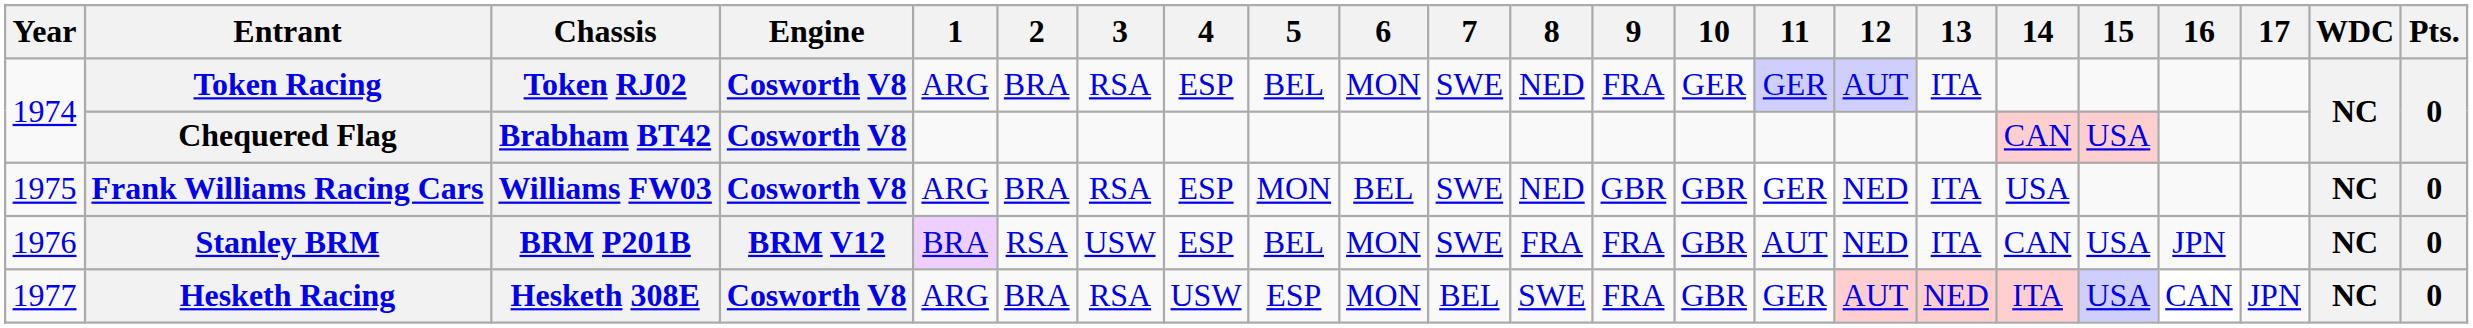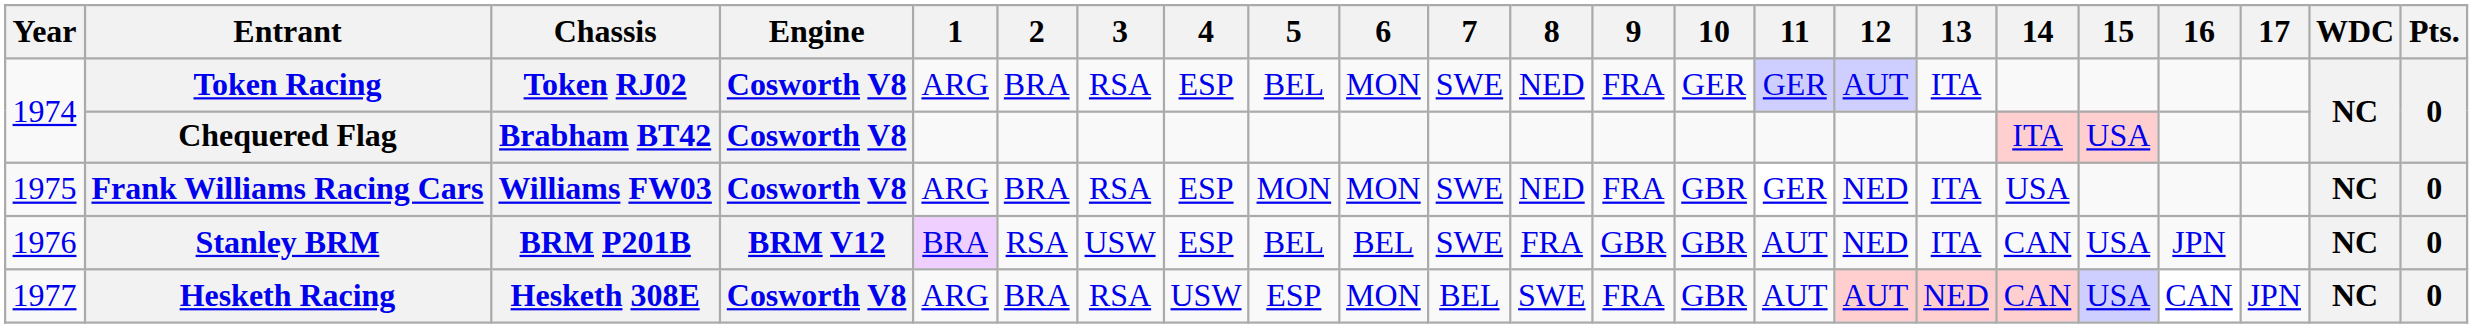 <table class="wikitable" style="text-align:center; font-size:90%">
 <tr>
 <th>Year</th>
 <th>Entrant</th>
 <th>Chassis</th>
 <th>Engine</th>
 <th>1</th>
 <th>2</th>
 <th>3</th>
 <th>4</th>
 <th>5</th>
 <th>6</th>
 <th>7</th>
 <th>8</th>
 <th>9</th>
 <th>10</th>
 <th>11</th>
 <th>12</th>
 <th>13</th>
 <th>14</th>
 <th>15</th>
 <th>16</th>
 <th>17</th>
 <th>WDC</th>
 <th>Pts.</th>
 </tr>
 <tr>
 <td rowspan=2><a href='#'>1974</a></td>
 <th><a href='#'>Token Racing</a></th>
 <th><a href='#'>Token</a> <a href='#'>RJ02</a></th>
 <th><a href='#'>Cosworth</a> <a href='#'>V8</a></th>
 <td><a href='#'>ARG</a></td>
 <td><a href='#'>BRA</a></td>
 <td><a href='#'>RSA</a></td>
 <td><a href='#'>ESP</a></td>
 <td><a href='#'>BEL</a></td>
 <td><a href='#'>MON</a></td>
 <td><a href='#'>SWE</a></td>
 <td><a href='#'>NED</a></td>
 <td><a href='#'>FRA</a></td>
 <td><a href='#'>GER</a></td>
 <td style="background:#CFCFFF;"><a href='#'>GER</a><br></td>
 <td style="background:#CFCFFF;"><a href='#'>AUT</a><br></td>
 <td><a href='#'>ITA</a></td>
 <td></td>
 <td></td>
 <td></td>
 <td></td>
 <th rowspan=2>NC</th>
 <th rowspan=2>0</th>
 </tr>
 <tr>
 <th>Chequered Flag</th>
 <th><a href='#'>Brabham</a> <a href='#'>BT42</a></th>
 <th><a href='#'>Cosworth</a> <a href='#'>V8</a></th>
 <td></td>
 <td></td>
 <td></td>
 <td></td>
 <td></td>
 <td></td>
 <td></td>
 <td></td>
 <td></td>
 <td></td>
 <td></td>
 <td></td>
 <td></td>
-<td style="background:#FFCFCF;"><a href='#'>CAN</a><br></td>
+<td style="background:#FFCFCF;"><a href='#'>ITA</a><br></td>
 <td style="background:#FFCFCF;"><a href='#'>USA</a><br></td>
 <td></td>
 <td></td>
 </tr>
 <tr>
 <td><a href='#'>1975</a></td>
 <th><a href='#'>Frank Williams Racing Cars</a></th>
 <th><a href='#'>Williams</a> <a href='#'>FW03</a></th>
 <th><a href='#'>Cosworth</a> <a href='#'>V8</a></th>
 <td><a href='#'>ARG</a></td>
 <td><a href='#'>BRA</a></td>
 <td><a href='#'>RSA</a></td>
 <td><a href='#'>ESP</a></td>
 <td><a href='#'>MON</a></td>
-<td><a href='#'>BEL</a></td>
+<td><a href='#'>MON</a></td>
 <td><a href='#'>SWE</a></td>
 <td><a href='#'>NED</a></td>
-<td><a href='#'>GBR</a></td>
+<td><a href='#'>FRA</a></td>
 <td><a href='#'>GBR</a></td>
 <td style="background:#ffffff;"><a href='#'>GER</a><br></td>
 <td><a href='#'>NED</a></td>
 <td><a href='#'>ITA</a></td>
 <td><a href='#'>USA</a></td>
 <td></td>
 <td></td>
 <td></td>
 <th>NC</th>
 <th>0</th>
 </tr>
 <tr>
 <td><a href='#'>1976</a></td>
 <th><a href='#'>Stanley BRM</a></th>
 <th><a href='#'>BRM</a> <a href='#'>P201B</a></th>
 <th><a href='#'>BRM</a> <a href='#'>V12</a></th>
 <td style="background:#EFCFFF;"><a href='#'>BRA</a><br></td>
 <td><a href='#'>RSA</a></td>
 <td><a href='#'>USW</a></td>
 <td><a href='#'>ESP</a></td>
 <td><a href='#'>BEL</a></td>
-<td><a href='#'>MON</a></td>
+<td><a href='#'>BEL</a></td>
 <td><a href='#'>SWE</a></td>
 <td><a href='#'>FRA</a></td>
-<td><a href='#'>FRA</a></td>
+<td><a href='#'>GBR</a></td>
 <td><a href='#'>GBR</a></td>
 <td><a href='#'>AUT</a></td>
 <td><a href='#'>NED</a></td>
 <td><a href='#'>ITA</a></td>
 <td><a href='#'>CAN</a></td>
 <td><a href='#'>USA</a></td>
 <td><a href='#'>JPN</a></td>
 <td></td>
 <th>NC</th>
 <th>0</th>
 </tr>
 <tr>
 <td><a href='#'>1977</a></td>
 <th><a href='#'>Hesketh Racing</a></th>
 <th><a href='#'>Hesketh</a> <a href='#'>308E</a></th>
 <th><a href='#'>Cosworth</a> <a href='#'>V8</a></th>
 <td><a href='#'>ARG</a></td>
 <td><a href='#'>BRA</a></td>
 <td><a href='#'>RSA</a></td>
 <td><a href='#'>USW</a></td>
 <td><a href='#'>ESP</a></td>
 <td><a href='#'>MON</a></td>
 <td><a href='#'>BEL</a></td>
 <td><a href='#'>SWE</a></td>
 <td><a href='#'>FRA</a></td>
 <td><a href='#'>GBR</a></td>
-<td><a href='#'>GER</a></td>
+<td><a href='#'>AUT</a></td>
 <td style="background:#FFCFCF;"><a href='#'>AUT</a><br></td>
 <td style="background:#FFCFCF;"><a href='#'>NED</a><br></td>
-<td style="background:#FFCFCF;"><a href='#'>ITA</a><br></td>
+<td style="background:#FFCFCF;"><a href='#'>CAN</a><br></td>
 <td style="background:#CFCFFF;"><a href='#'>USA</a><br></td>
 <td style="background:#ffffff;"><a href='#'>CAN</a><br></td>
 <td><a href='#'>JPN</a></td>
 <th>NC</th>
 <th>0</th>
 </tr>
 </table>
